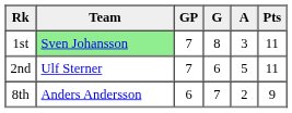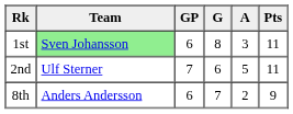 <table border=1 cellpadding=5 cellspacing=0>
 <tr>
 <th bgcolor="#efefef" width="20">Rk</th>
 <th bgcolor="#efefef" width="150">Team</th>
 <th bgcolor="#efefef" width="20">GP</th>
 <th bgcolor="#efefef" width="20">G</th>
 <th bgcolor="#efefef" width="20">A</th>
 <th bgcolor="#efefef" width="20">Pts</th>
 </tr>
 <tr align=center>
 <td>1st</td>
 <td align=left style="background: lightgreen;"> <a href='#'>Sven Johansson</a></td>
-<td>7</td>
+<td>6</td>
 <td>8</td>
 <td>3</td>
 <td>11</td>
 </tr>
 <tr align=center>
 <td>2nd</td>
 <td align=left> <a href='#'>Ulf Sterner</a></td>
 <td>7</td>
 <td>6</td>
 <td>5</td>
 <td>11</td>
 </tr>
 <tr align=center>
 <td>8th</td>
 <td align=left> <a href='#'>Anders Andersson</a></td>
 <td>6</td>
 <td>7</td>
 <td>2</td>
 <td>9</td>
 </tr>
 </table>
